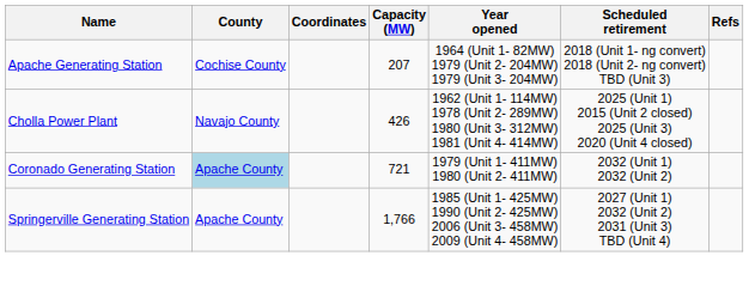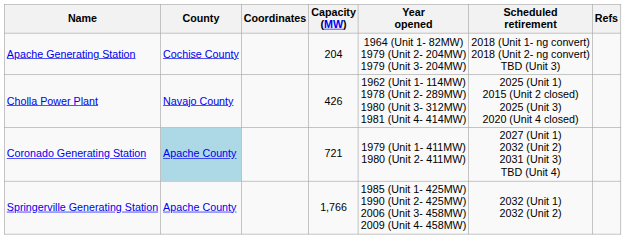 <table class="wikitable sortable">
 <tr>
 <th>Name</th>
 <th>County</th>
 <th>Coordinates</th>
 <th>Capacity<br>(<a href='#'>MW</a>)</th>
 <th>Year<br>opened</th>
 <th>Scheduled<br>retirement</th>
 <th>Refs</th>
 </tr>
 <tr>
 <td><a href='#'>Apache Generating Station</a></td>
 <td><a href='#'>Cochise County</a></td>
 <td></td>
-<td align=center>207</td>
+<td align=center>204</td>
 <td align=center>1964 (Unit 1- 82MW)<br>1979 (Unit 2- 204MW)<br>1979 (Unit 3- 204MW)</td>
 <td align=center>2018 (Unit 1- ng convert)<br>2018 (Unit 2- ng convert)<br>TBD (Unit 3)</td>
 <td></td>
 </tr>
 <tr>
 <td><a href='#'>Cholla Power Plant</a></td>
 <td><a href='#'>Navajo County</a></td>
 <td></td>
 <td align=center>426</td>
 <td align=center>1962 (Unit 1- 114MW)<br>1978 (Unit 2- 289MW)<br>1980 (Unit 3- 312MW)<br>1981 (Unit 4- 414MW)</td>
 <td align=center>2025 (Unit 1)<br>2015 (Unit 2 closed)<br>2025 (Unit 3)<br>2020 (Unit 4 closed)</td>
 <td></td>
 </tr>
 <tr>
 <td><a href='#'>Coronado Generating Station</a></td>
 <td style="background: lightblue;"><a href='#'>Apache County</a></td>
 <td></td>
 <td align=center>721</td>
 <td align=center>1979 (Unit 1- 411MW)<br>1980 (Unit 2- 411MW)</td>
-<td align=center>2032 (Unit 1)<br>2032 (Unit 2)</td>
+<td align=center>2027 (Unit 1)<br>2032 (Unit 2)<br>2031 (Unit 3)<br>TBD (Unit 4)</td>
 <td></td>
 </tr>
 <tr>
 <td><a href='#'>Springerville Generating Station</a></td>
 <td><a href='#'>Apache County</a></td>
 <td></td>
 <td align=center>1,766</td>
 <td align=center>1985 (Unit 1- 425MW)<br>1990 (Unit 2- 425MW)<br>2006 (Unit 3- 458MW)<br>2009 (Unit 4- 458MW)</td>
-<td align=center>2027 (Unit 1)<br>2032 (Unit 2)<br>2031 (Unit 3)<br>TBD (Unit 4)</td>
+<td align=center>2032 (Unit 1)<br>2032 (Unit 2)</td>
 <td></td>
 </tr>
 </table>
